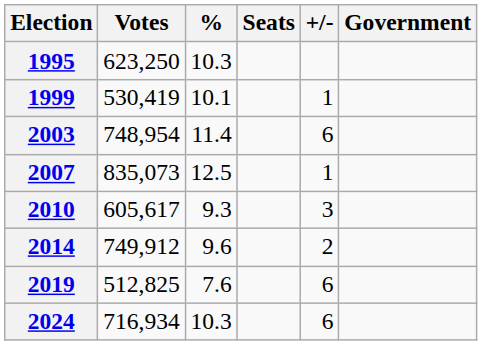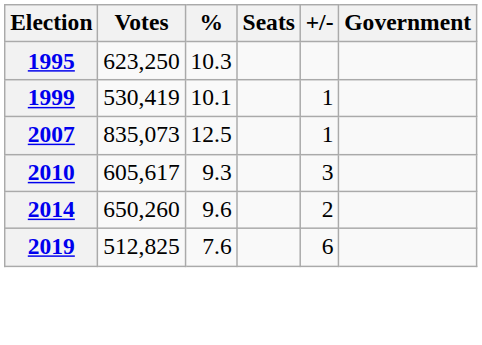 <table class="wikitable" style="text-align:right;">
 <tr>
 <th>Election</th>
 <th>Votes</th>
 <th>%</th>
 <th>Seats</th>
 <th>+/-</th>
 <th>Government</th>
 </tr>
 <tr>
 <th><a href='#'>1995</a></th>
 <td>623,250</td>
 <td>10.3</td>
 <td></td>
 <td></td>
 <td></td>
 </tr>
 <tr>
 <th><a href='#'>1999</a></th>
 <td>530,419</td>
 <td>10.1</td>
 <td></td>
 <td> 1</td>
 <td></td>
 </tr>
 <tr>
-<th><a href='#'>2003</a></th>
-<td>748,954</td>
-<td>11.4</td>
-<td></td>
-<td> 6</td>
-<td></td>
-</tr>
-<tr>
 <th><a href='#'>2007</a></th>
 <td>835,073</td>
 <td>12.5</td>
 <td></td>
 <td> 1</td>
 <td></td>
 </tr>
 <tr>
 <th><a href='#'>2010</a></th>
 <td>605,617</td>
 <td>9.3</td>
 <td></td>
 <td> 3</td>
 <td></td>
 </tr>
 <tr>
 <th><a href='#'>2014</a></th>
-<td>749,912</td>
+<td>650,260</td>
 <td>9.6</td>
 <td></td>
 <td> 2</td>
 <td></td>
 </tr>
 <tr>
 <th><a href='#'>2019</a></th>
 <td>512,825</td>
 <td>7.6</td>
 <td></td>
 <td> 6</td>
 <td></td>
 </tr>
-<tr>
-<th><a href='#'>2024</a></th>
-<td>716,934</td>
-<td>10.3</td>
-<td></td>
-<td> 6</td>
-<td></td>
-</tr>
 </table>
